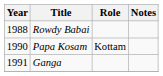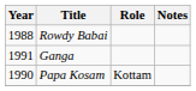 <table class="wikitable sortable">
 <tr>
 <th>Year</th>
 <th>Title</th>
 <th>Role</th>
 <th class=unsortable>Notes</th>
 </tr>
 <tr>
 <td>1988</td>
 <td><em>Rowdy Babai</em></td>
 <td></td>
 <td></td>
 </tr>
 <tr>
+<td>1991</td>
+<td><em>Ganga</em></td>
+<td></td>
+<td></td>
+</tr>
+<tr>
 <td>1990</td>
 <td><em>Papa Kosam</em></td>
 <td>Kottam</td>
 <td></td>
 </tr>
 <tr>
-<td>1991</td>
-<td><em>Ganga</em></td>
-<td></td>
-<td></td>
-</tr>
-<tr>
 </tr>
 </table>
